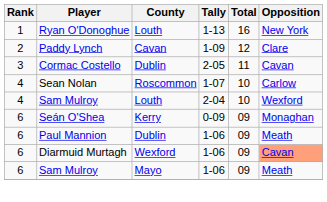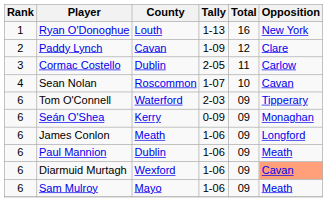 <table class="wikitable sortable">
 <tr>
 <th>Rank</th>
 <th>Player</th>
 <th>County</th>
 <th>Tally</th>
 <th>Total</th>
 <th>Opposition</th>
 </tr>
 <tr>
 <td style="text-align:center;">1</td>
 <td><a href='#'>Ryan O'Donoghue</a></td>
 <td><a href='#'>Louth</a></td>
 <td align="center">1-13</td>
 <td align="center">16</td>
 <td><a href='#'>New York</a></td>
 </tr>
 <tr>
 <td style="text-align:center;">2</td>
 <td><a href='#'>Paddy Lynch</a></td>
 <td><a href='#'>Cavan</a></td>
 <td align="center">1-09</td>
 <td align="center">12</td>
 <td><a href='#'>Clare</a></td>
 </tr>
 <tr>
 <td style="text-align:center;">3</td>
 <td><a href='#'>Cormac Costello</a></td>
 <td><a href='#'>Dublin</a></td>
 <td align="center">2-05</td>
 <td align="center">11</td>
-<td><a href='#'>Cavan</a></td>
+<td><a href='#'>Carlow</a></td>
 </tr>
 <tr>
 <td style="text-align:center;">4</td>
 <td>Sean Nolan</td>
 <td><a href='#'>Roscommon</a></td>
 <td align="center">1-07</td>
 <td align="center">10</td>
-<td><a href='#'>Carlow</a></td>
+<td><a href='#'>Cavan</a></td>
 </tr>
 <tr>
-<td style="text-align:center;">4</td>
-<td><a href='#'>Sam Mulroy</a></td>
-<td><a href='#'>Louth</a></td>
-<td align="center">2-04</td>
-<td align="center">10</td>
-<td><a href='#'>Wexford</a></td>
+<td style="text-align:center;">6</td>
+<td>Tom O'Connell</td>
+<td><a href='#'>Waterford</a></td>
+<td align="center">2-03</td>
+<td align="center">09</td>
+<td><a href='#'>Tipperary</a></td>
 </tr>
 <tr>
 <td rowspan="1" style="text-align:center;">6</td>
 <td><a href='#'>Seán O'Shea</a></td>
 <td><a href='#'>Kerry</a></td>
 <td align="center">0-09</td>
 <td align="center">09</td>
 <td><a href='#'>Monaghan</a></td>
+</tr>
+<tr>
+<td style="text-align:center;">6</td>
+<td>James Conlon</td>
+<td><a href='#'>Meath</a></td>
+<td align="center">1-06</td>
+<td align="center">09</td>
+<td><a href='#'>Longford</a></td>
 </tr>
 <tr>
 <td style="text-align:center;">6</td>
 <td><a href='#'>Paul Mannion</a></td>
 <td><a href='#'>Dublin</a></td>
 <td align="center">1-06</td>
 <td align="center">09</td>
 <td><a href='#'>Meath</a></td>
 </tr>
 <tr>
 <td style="text-align:center;">6</td>
 <td>Diarmuid Murtagh</td>
 <td><a href='#'>Wexford</a></td>
 <td align="center">1-06</td>
 <td align="center">09</td>
 <td style="background: lightsalmon;"><a href='#'>Cavan</a></td>
 </tr>
 <tr>
 <td style="text-align:center;">6</td>
 <td><a href='#'>Sam Mulroy</a></td>
 <td><a href='#'>Mayo</a></td>
 <td align="center">1-06</td>
 <td align="center">09</td>
 <td><a href='#'>Meath</a></td>
 </tr>
 <tr>
 </tr>
 </table>
